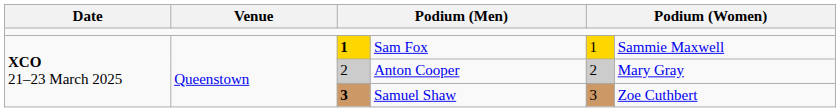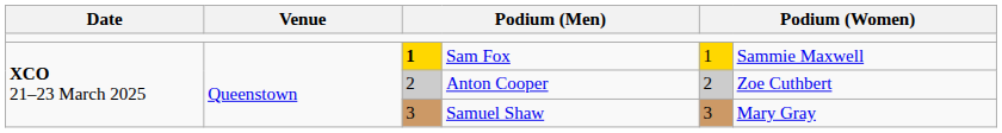 <table class="wikitable" width=70%>
 <tr>
 <th>Date</th>
 <th width=20%>Venue</th>
 <th colspan=2 width=30%>Podium (Men)</th>
 <th colspan=2 width=30%>Podium (Women)</th>
 </tr>
 <tr>
 <td colspan=6></td>
 </tr>
 <tr>
 <td rowspan=3><strong>XCO</strong> <br> 21–23 March 2025</td>
 <td rowspan=3><br><a href='#'>Queenstown</a></td>
 <td bgcolor=FFD700><strong>1</strong></td>
 <td> <a href='#'>Sam Fox</a></td>
 <td bgcolor=FFD700>1</td>
 <td> <a href='#'>Sammie Maxwell</a></td>
 </tr>
 <tr>
 <td bgcolor=CCCCCC>2</td>
 <td> <a href='#'>Anton Cooper</a></td>
 <td bgcolor=CCCCCC>2</td>
+<td> <a href='#'>Zoe Cuthbert</a></td>
+</tr>
+<tr>
+<td bgcolor=CC9966>3</td>
+<td> <a href='#'>Samuel Shaw</a></td>
+<td bgcolor=CC9966>3</td>
 <td> <a href='#'>Mary Gray</a></td>
 </tr>
-<tr>
-<td bgcolor=CC9966><strong>3</strong></td>
-<td> <a href='#'>Samuel Shaw</a></td>
-<td bgcolor=CC9966>3</td>
-<td> <a href='#'>Zoe Cuthbert</a></td>
-</tr>
 </table>
